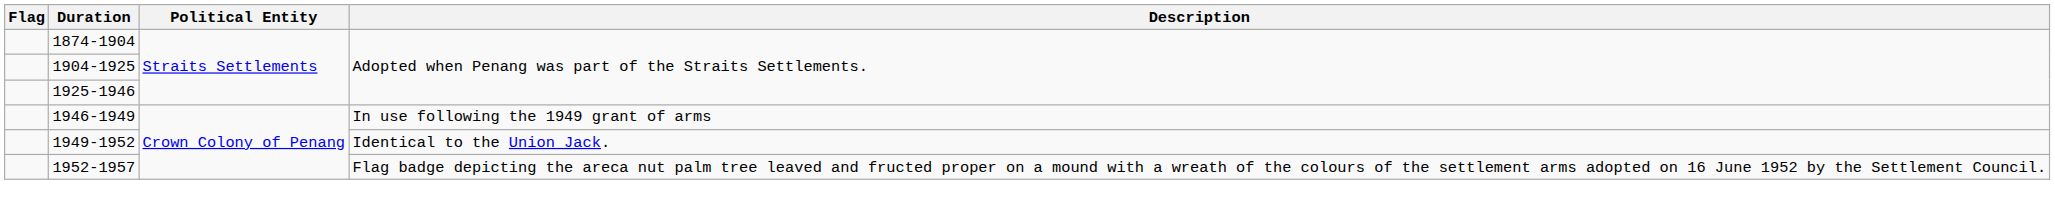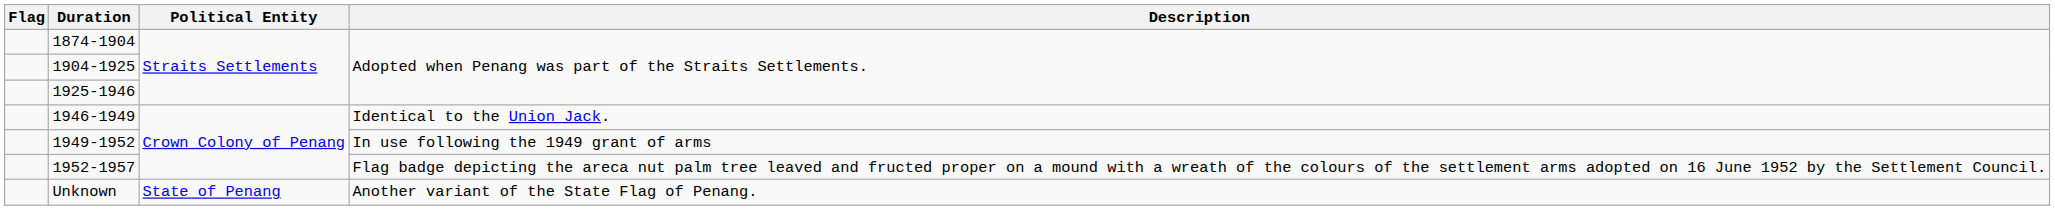 <table class="wikitable">
 <tr>
 <th>Flag</th>
 <th>Duration</th>
 <th>Political Entity</th>
 <th>Description</th>
 </tr>
 <tr>
 <td></td>
 <td>1874-1904</td>
 <td rowspan=3><a href='#'>Straits Settlements</a></td>
 <td rowspan=3>Adopted when Penang was part of the Straits Settlements.</td>
 </tr>
 <tr>
 <td></td>
 <td>1904-1925</td>
 </tr>
 <tr>
 <td></td>
 <td>1925-1946</td>
 </tr>
 <tr>
 <td></td>
 <td>1946-1949</td>
 <td rowspan=3><a href='#'>Crown Colony of Penang</a></td>
-<td>In use following the 1949 grant of arms</td>
+<td>Identical to the <a href='#'>Union Jack</a>.</td>
 </tr>
 <tr>
 <td></td>
 <td>1949-1952</td>
-<td>Identical to the <a href='#'>Union Jack</a>.</td>
+<td>In use following the 1949 grant of arms</td>
 </tr>
 <tr>
 <td></td>
 <td>1952-1957</td>
 <td>Flag badge depicting the areca nut palm tree leaved and fructed proper on a mound with a wreath of the colours of the settlement arms adopted on 16 June 1952 by the Settlement Council.</td>
 </tr>
+<tr>
+<td></td>
+<td>Unknown</td>
+<td><a href='#'>State of Penang</a></td>
+<td>Another variant of the State Flag of Penang.</td>
+</tr>
 </table>
